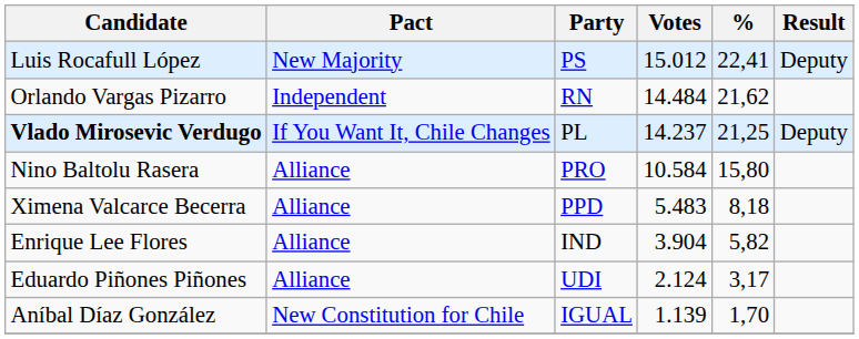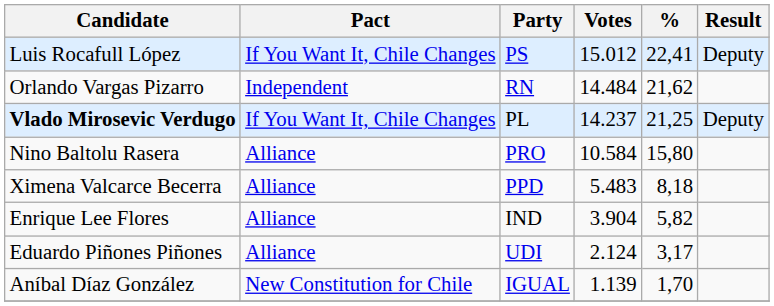 <table class="wikitable">
 <tr>
 <th>Candidate</th>
 <th>Pact</th>
 <th>Party</th>
 <th>Votes</th>
 <th>%</th>
 <th>Result</th>
 </tr>
 <tr bgcolor="#DDEEFF">
 <td>Luis Rocafull López</td>
-<td><a href='#'>New Majority</a></td>
+<td><a href='#'>If You Want It, Chile Changes</a></td>
 <td><a href='#'>PS</a></td>
 <td align="right">15.012</td>
 <td align="right">22,41</td>
 <td>Deputy</td>
 </tr>
 <tr>
 <td>Orlando Vargas Pizarro</td>
 <td><a href='#'>Independent</a></td>
 <td><a href='#'>RN</a></td>
 <td align="right">14.484</td>
 <td align="right">21,62</td>
 <td></td>
 </tr>
 <tr bgcolor="#DDEEFF">
 <td><strong>Vlado Mirosevic Verdugo</strong></td>
 <td><a href='#'>If You Want It, Chile Changes</a></td>
 <td>PL</td>
 <td align="right">14.237</td>
 <td align="right">21,25</td>
 <td>Deputy</td>
 </tr>
 <tr>
 <td>Nino Baltolu Rasera</td>
 <td><a href='#'>Alliance</a></td>
 <td><a href='#'>PRO</a></td>
 <td align="right">10.584</td>
 <td align="right">15,80</td>
 <td></td>
 </tr>
 <tr>
 <td>Ximena Valcarce Becerra</td>
 <td><a href='#'>Alliance</a></td>
 <td><a href='#'>PPD</a></td>
 <td align="right">5.483</td>
 <td align="right">8,18</td>
 <td></td>
 </tr>
 <tr>
 <td>Enrique Lee Flores</td>
 <td><a href='#'>Alliance</a></td>
 <td>IND</td>
 <td align="right">3.904</td>
 <td align="right">5,82</td>
 <td></td>
 </tr>
 <tr>
 <td>Eduardo Piñones Piñones</td>
 <td><a href='#'>Alliance</a></td>
 <td><a href='#'>UDI</a></td>
 <td align="right">2.124</td>
 <td align="right">3,17</td>
 <td></td>
 </tr>
 <tr>
 <td>Aníbal Díaz González</td>
 <td><a href='#'>New Constitution for Chile</a></td>
 <td><a href='#'>IGUAL</a></td>
 <td align="right">1.139</td>
 <td align="right">1,70</td>
 <td></td>
 </tr>
 <tr>
 </tr>
 </table>
